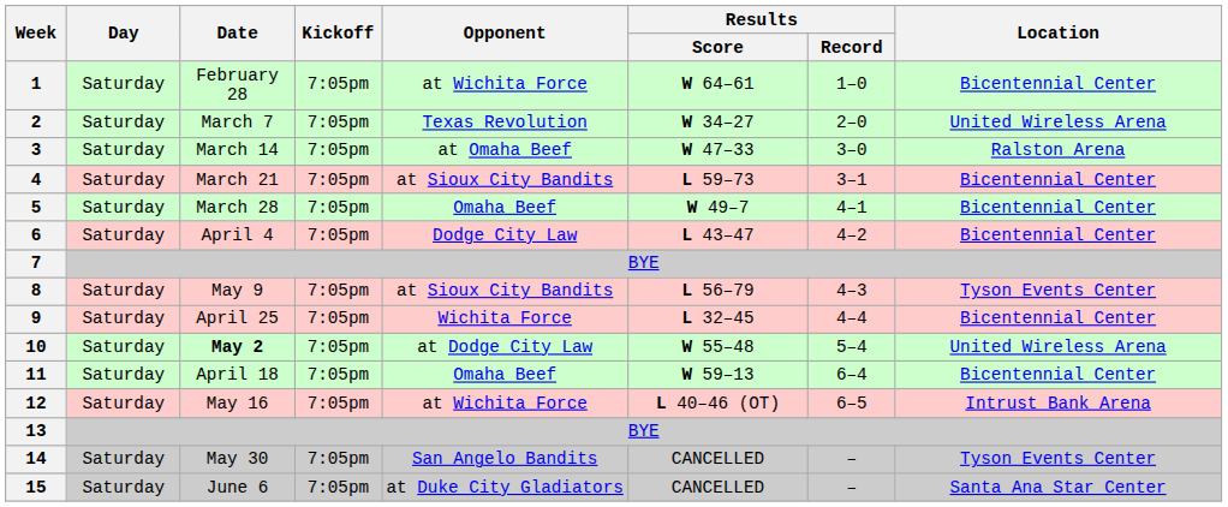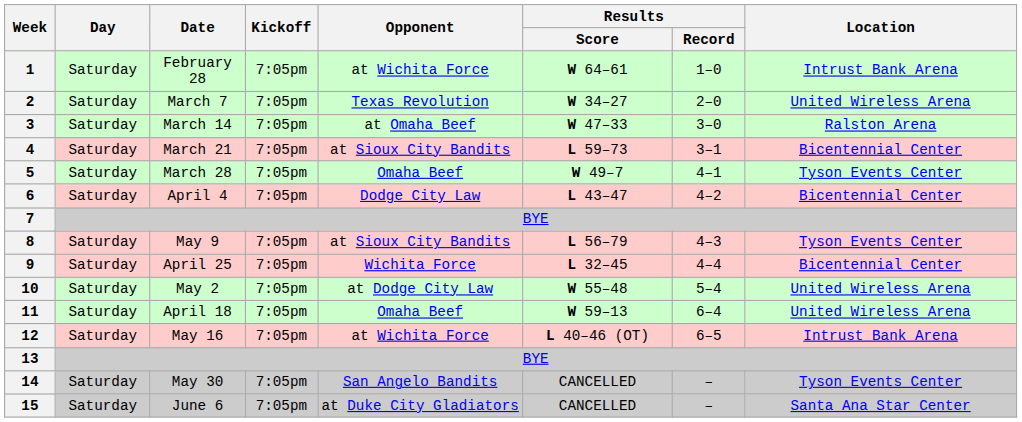 <table class="wikitable">
 <tr>
 <th rowspan="2" width="40">Week</th>
 <th rowspan="2" width="80">Day</th>
 <th rowspan="2" width="80">Date</th>
 <th rowspan="2" width="60">Kickoff</th>
 <th rowspan="2" width="180">Opponent</th>
 <th colspan="2" width="190">Results</th>
 <th rowspan="2" width="240">Location</th>
 </tr>
 <tr>
 <th width="130">Score</th>
 <th width="60">Record</th>
 </tr>
 <tr align="center" bgcolor="#CCFFCC">
 <th>1</th>
 <td>Saturday</td>
 <td>February 28</td>
 <td>7:05pm</td>
 <td>at <a href='#'>Wichita Force</a></td>
 <td><strong>W</strong> 64–61</td>
 <td>1–0</td>
-<td><a href='#'>Bicentennial Center</a></td>
+<td><a href='#'>Intrust Bank Arena</a></td>
 </tr>
 <tr align="center" bgcolor="#CCFFCC">
 <th>2</th>
 <td>Saturday</td>
 <td>March 7</td>
 <td>7:05pm</td>
 <td><a href='#'>Texas Revolution</a></td>
 <td><strong>W</strong> 34–27</td>
 <td>2–0</td>
 <td><a href='#'>United Wireless Arena</a></td>
 </tr>
 <tr align="center" bgcolor="#CCFFCC">
 <th>3</th>
 <td>Saturday</td>
 <td>March 14</td>
 <td>7:05pm</td>
 <td>at <a href='#'>Omaha Beef</a></td>
 <td><strong>W</strong> 47–33</td>
 <td>3–0</td>
 <td><a href='#'>Ralston Arena</a></td>
 </tr>
 <tr align="center" bgcolor="#FFCCCC">
 <th>4</th>
 <td>Saturday</td>
 <td>March 21</td>
 <td>7:05pm</td>
 <td>at <a href='#'>Sioux City Bandits</a></td>
 <td><strong>L</strong> 59–73</td>
 <td>3–1</td>
 <td><a href='#'>Bicentennial Center</a></td>
 </tr>
 <tr align="center" bgcolor="#CCFFCC">
 <th>5</th>
 <td>Saturday</td>
 <td>March 28</td>
 <td>7:05pm</td>
 <td><a href='#'>Omaha Beef</a></td>
 <td><strong>W</strong> 49–7</td>
 <td>4–1</td>
-<td><a href='#'>Bicentennial Center</a></td>
+<td><a href='#'>Tyson Events Center</a></td>
 </tr>
 <tr align="center" bgcolor="#FFCCCC">
 <th>6</th>
 <td>Saturday</td>
 <td>April 4</td>
 <td>7:05pm</td>
 <td><a href='#'>Dodge City Law</a></td>
 <td><strong>L</strong> 43–47</td>
 <td>4–2</td>
 <td><a href='#'>Bicentennial Center</a></td>
 </tr>
 <tr align="center" bgcolor="#CCCCCC">
 <th>7</th>
 <td colSpan=7><a href='#'>BYE</a></td>
 </tr>
 <tr align="center" bgcolor="#FFCCCC">
 <th>8</th>
 <td>Saturday</td>
 <td>May 9</td>
 <td>7:05pm</td>
 <td>at <a href='#'>Sioux City Bandits</a></td>
 <td><strong>L</strong> 56–79</td>
 <td>4–3</td>
 <td><a href='#'>Tyson Events Center</a></td>
 </tr>
 <tr align="center" bgcolor="#FFCCCC">
 <th>9</th>
 <td>Saturday</td>
 <td>April 25</td>
 <td>7:05pm</td>
 <td><a href='#'>Wichita Force</a></td>
 <td><strong>L</strong> 32–45</td>
 <td>4–4</td>
 <td><a href='#'>Bicentennial Center</a></td>
 </tr>
 <tr align="center" bgcolor="#CCFFCC">
 <th>10</th>
 <td>Saturday</td>
-<td><strong>May 2</strong></td>
+<td>May 2</td>
 <td>7:05pm</td>
 <td>at <a href='#'>Dodge City Law</a></td>
 <td><strong>W</strong> 55–48</td>
 <td>5–4</td>
 <td><a href='#'>United Wireless Arena</a></td>
 </tr>
 <tr align="center" bgcolor="#CCFFCC">
 <th>11</th>
 <td>Saturday</td>
 <td>April 18</td>
 <td>7:05pm</td>
 <td><a href='#'>Omaha Beef</a></td>
 <td><strong>W</strong> 59–13</td>
 <td>6–4</td>
-<td><a href='#'>Bicentennial Center</a></td>
+<td><a href='#'>United Wireless Arena</a></td>
 </tr>
 <tr align="center" bgcolor="#FFCCCC">
 <th>12</th>
 <td>Saturday</td>
 <td>May 16</td>
 <td>7:05pm</td>
 <td>at <a href='#'>Wichita Force</a></td>
 <td><strong>L</strong> 40–46 (OT)</td>
 <td>6–5</td>
 <td><a href='#'>Intrust Bank Arena</a></td>
 </tr>
 <tr align="center" bgcolor="#CCCCCC">
 <th>13</th>
 <td colSpan=7><a href='#'>BYE</a></td>
 </tr>
 <tr align="center" bgcolor="#CCCCCC">
 <th>14</th>
 <td>Saturday</td>
 <td>May 30</td>
 <td>7:05pm</td>
 <td><a href='#'>San Angelo Bandits</a></td>
 <td>CANCELLED</td>
 <td>–</td>
 <td><a href='#'>Tyson Events Center</a></td>
 </tr>
 <tr align="center" bgcolor="#CCCCCC">
 <th>15</th>
 <td>Saturday</td>
 <td>June 6</td>
 <td>7:05pm</td>
 <td>at <a href='#'>Duke City Gladiators</a></td>
 <td>CANCELLED</td>
 <td>–</td>
 <td><a href='#'>Santa Ana Star Center</a></td>
 </tr>
 </table>
